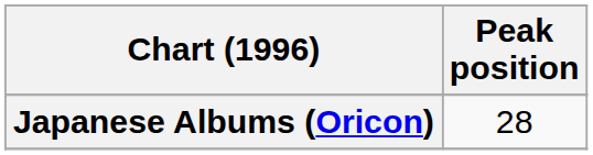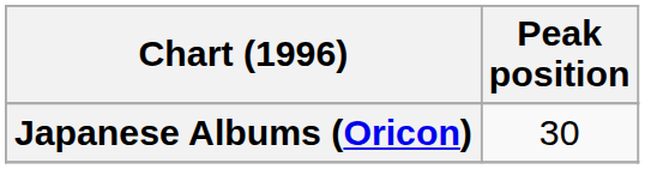 <table class="wikitable sortable plainrowheaders">
 <tr>
 <th>Chart (1996)</th>
 <th>Peak<br>position</th>
 </tr>
 <tr>
 </tr>
 <tr>
 </tr>
 <tr>
 </tr>
 <tr>
 </tr>
 <tr>
 </tr>
 <tr>
 </tr>
 <tr>
 <th scope="row">Japanese Albums (<a href='#'>Oricon</a>)</th>
-<td align="center">28</td>
+<td align="center">30</td>
 </tr>
 <tr>
 </tr>
 <tr>
 </tr>
 <tr>
 </tr>
 <tr>
 </tr>
 <tr>
 </tr>
 <tr>
 </tr>
 </table>
